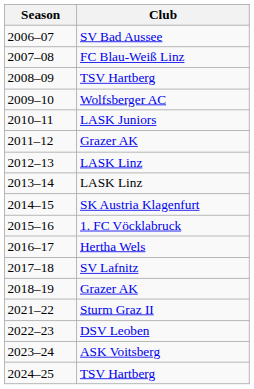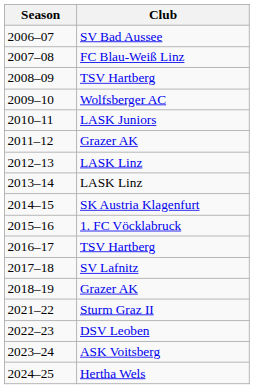 <table class="wikitable">
 <tr align="center" style="background:#dfdfdf">
 <th width="80">Season</th>
 <th width="200">Club</th>
 </tr>
 <tr>
 <td>2006–07</td>
 <td><a href='#'>SV Bad Aussee</a></td>
 </tr>
 <tr>
 <td>2007–08</td>
 <td><a href='#'>FC Blau-Weiß Linz</a></td>
 </tr>
 <tr>
 <td>2008–09</td>
 <td><a href='#'>TSV Hartberg</a></td>
 </tr>
 <tr>
 <td>2009–10</td>
 <td><a href='#'>Wolfsberger AC</a></td>
 </tr>
 <tr>
 <td>2010–11</td>
 <td><a href='#'>LASK Juniors</a></td>
 </tr>
 <tr>
 <td>2011–12</td>
 <td><a href='#'>Grazer AK</a></td>
 </tr>
 <tr>
 <td>2012–13</td>
 <td><a href='#'>LASK Linz</a></td>
 </tr>
 <tr>
 <td>2013–14</td>
 <td>LASK Linz</td>
 </tr>
 <tr>
 <td>2014–15</td>
 <td><a href='#'>SK Austria Klagenfurt</a></td>
 </tr>
 <tr>
 <td>2015–16</td>
 <td><a href='#'>1. FC Vöcklabruck</a></td>
 </tr>
 <tr>
 <td>2016–17</td>
-<td><a href='#'>Hertha Wels</a></td>
+<td><a href='#'>TSV Hartberg</a></td>
 </tr>
 <tr>
 <td>2017–18</td>
 <td><a href='#'>SV Lafnitz</a></td>
 </tr>
 <tr>
 <td>2018–19</td>
 <td><a href='#'>Grazer AK</a></td>
 </tr>
 <tr>
 <td>2021–22</td>
 <td><a href='#'>Sturm Graz II</a></td>
 </tr>
 <tr>
 <td>2022–23</td>
 <td><a href='#'>DSV Leoben</a></td>
 </tr>
 <tr>
 <td>2023–24</td>
 <td><a href='#'>ASK Voitsberg</a></td>
 </tr>
 <tr>
 <td>2024–25</td>
-<td><a href='#'>TSV Hartberg</a></td>
+<td><a href='#'>Hertha Wels</a></td>
 </tr>
 </table>
